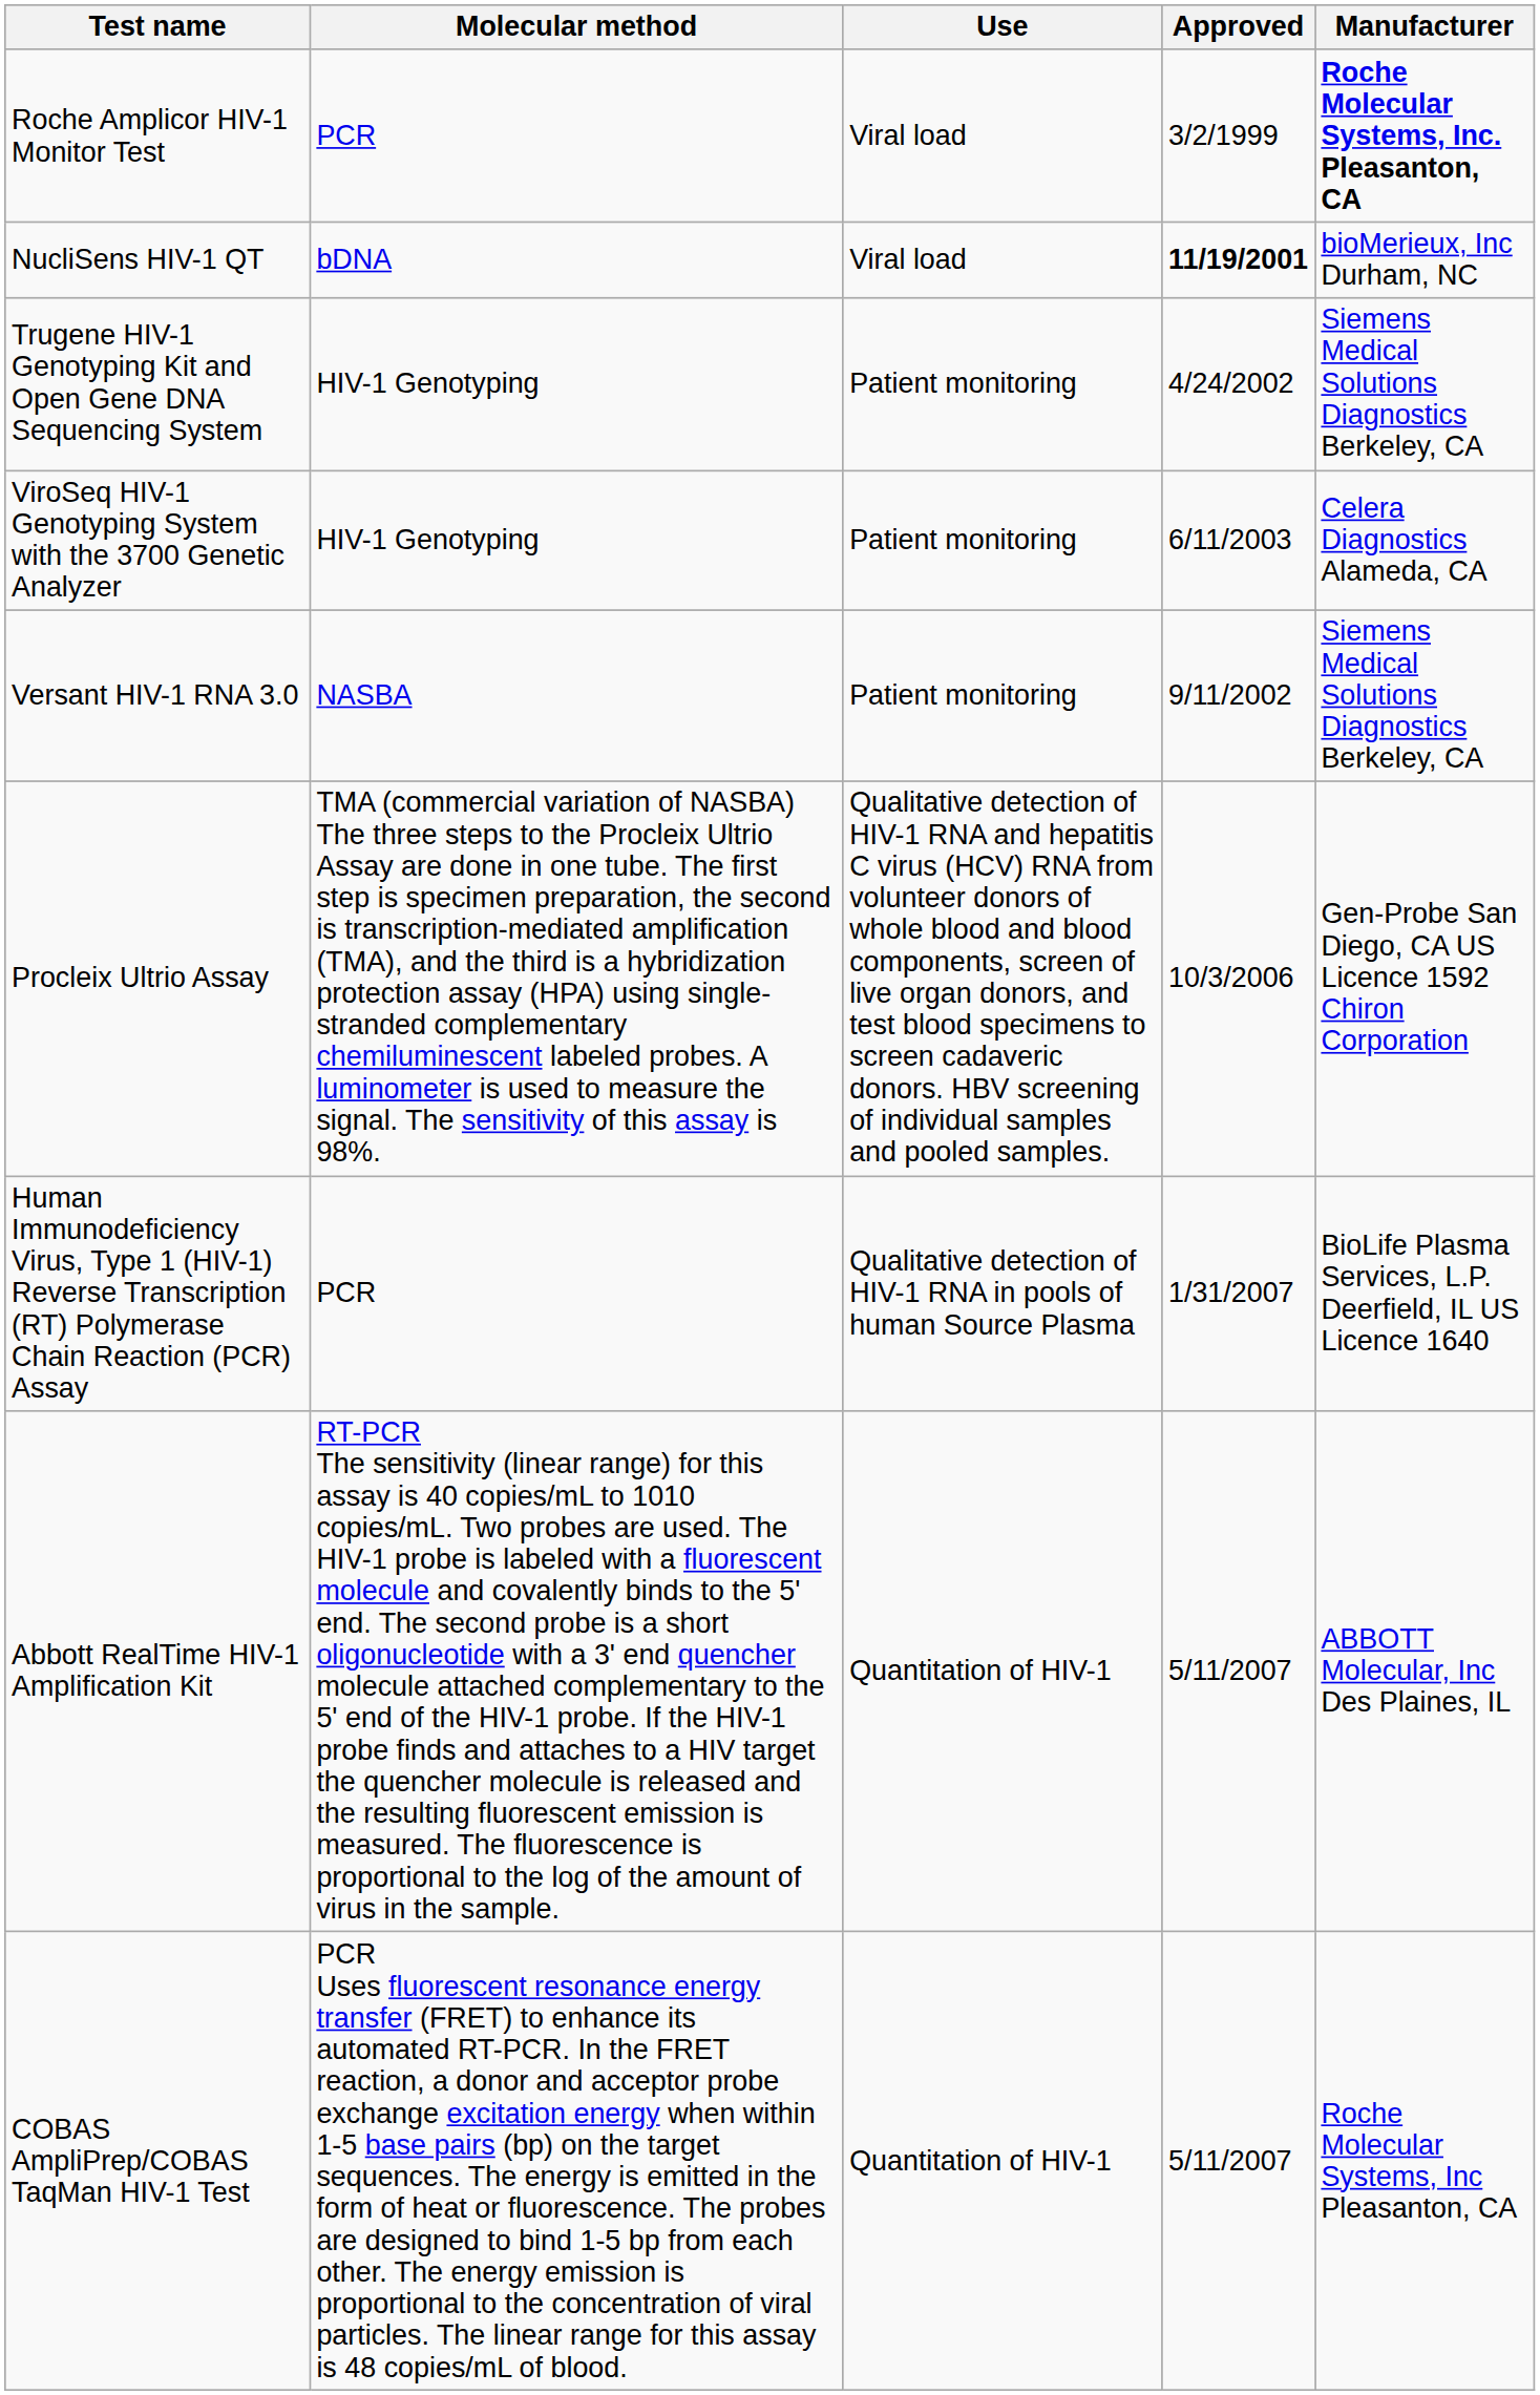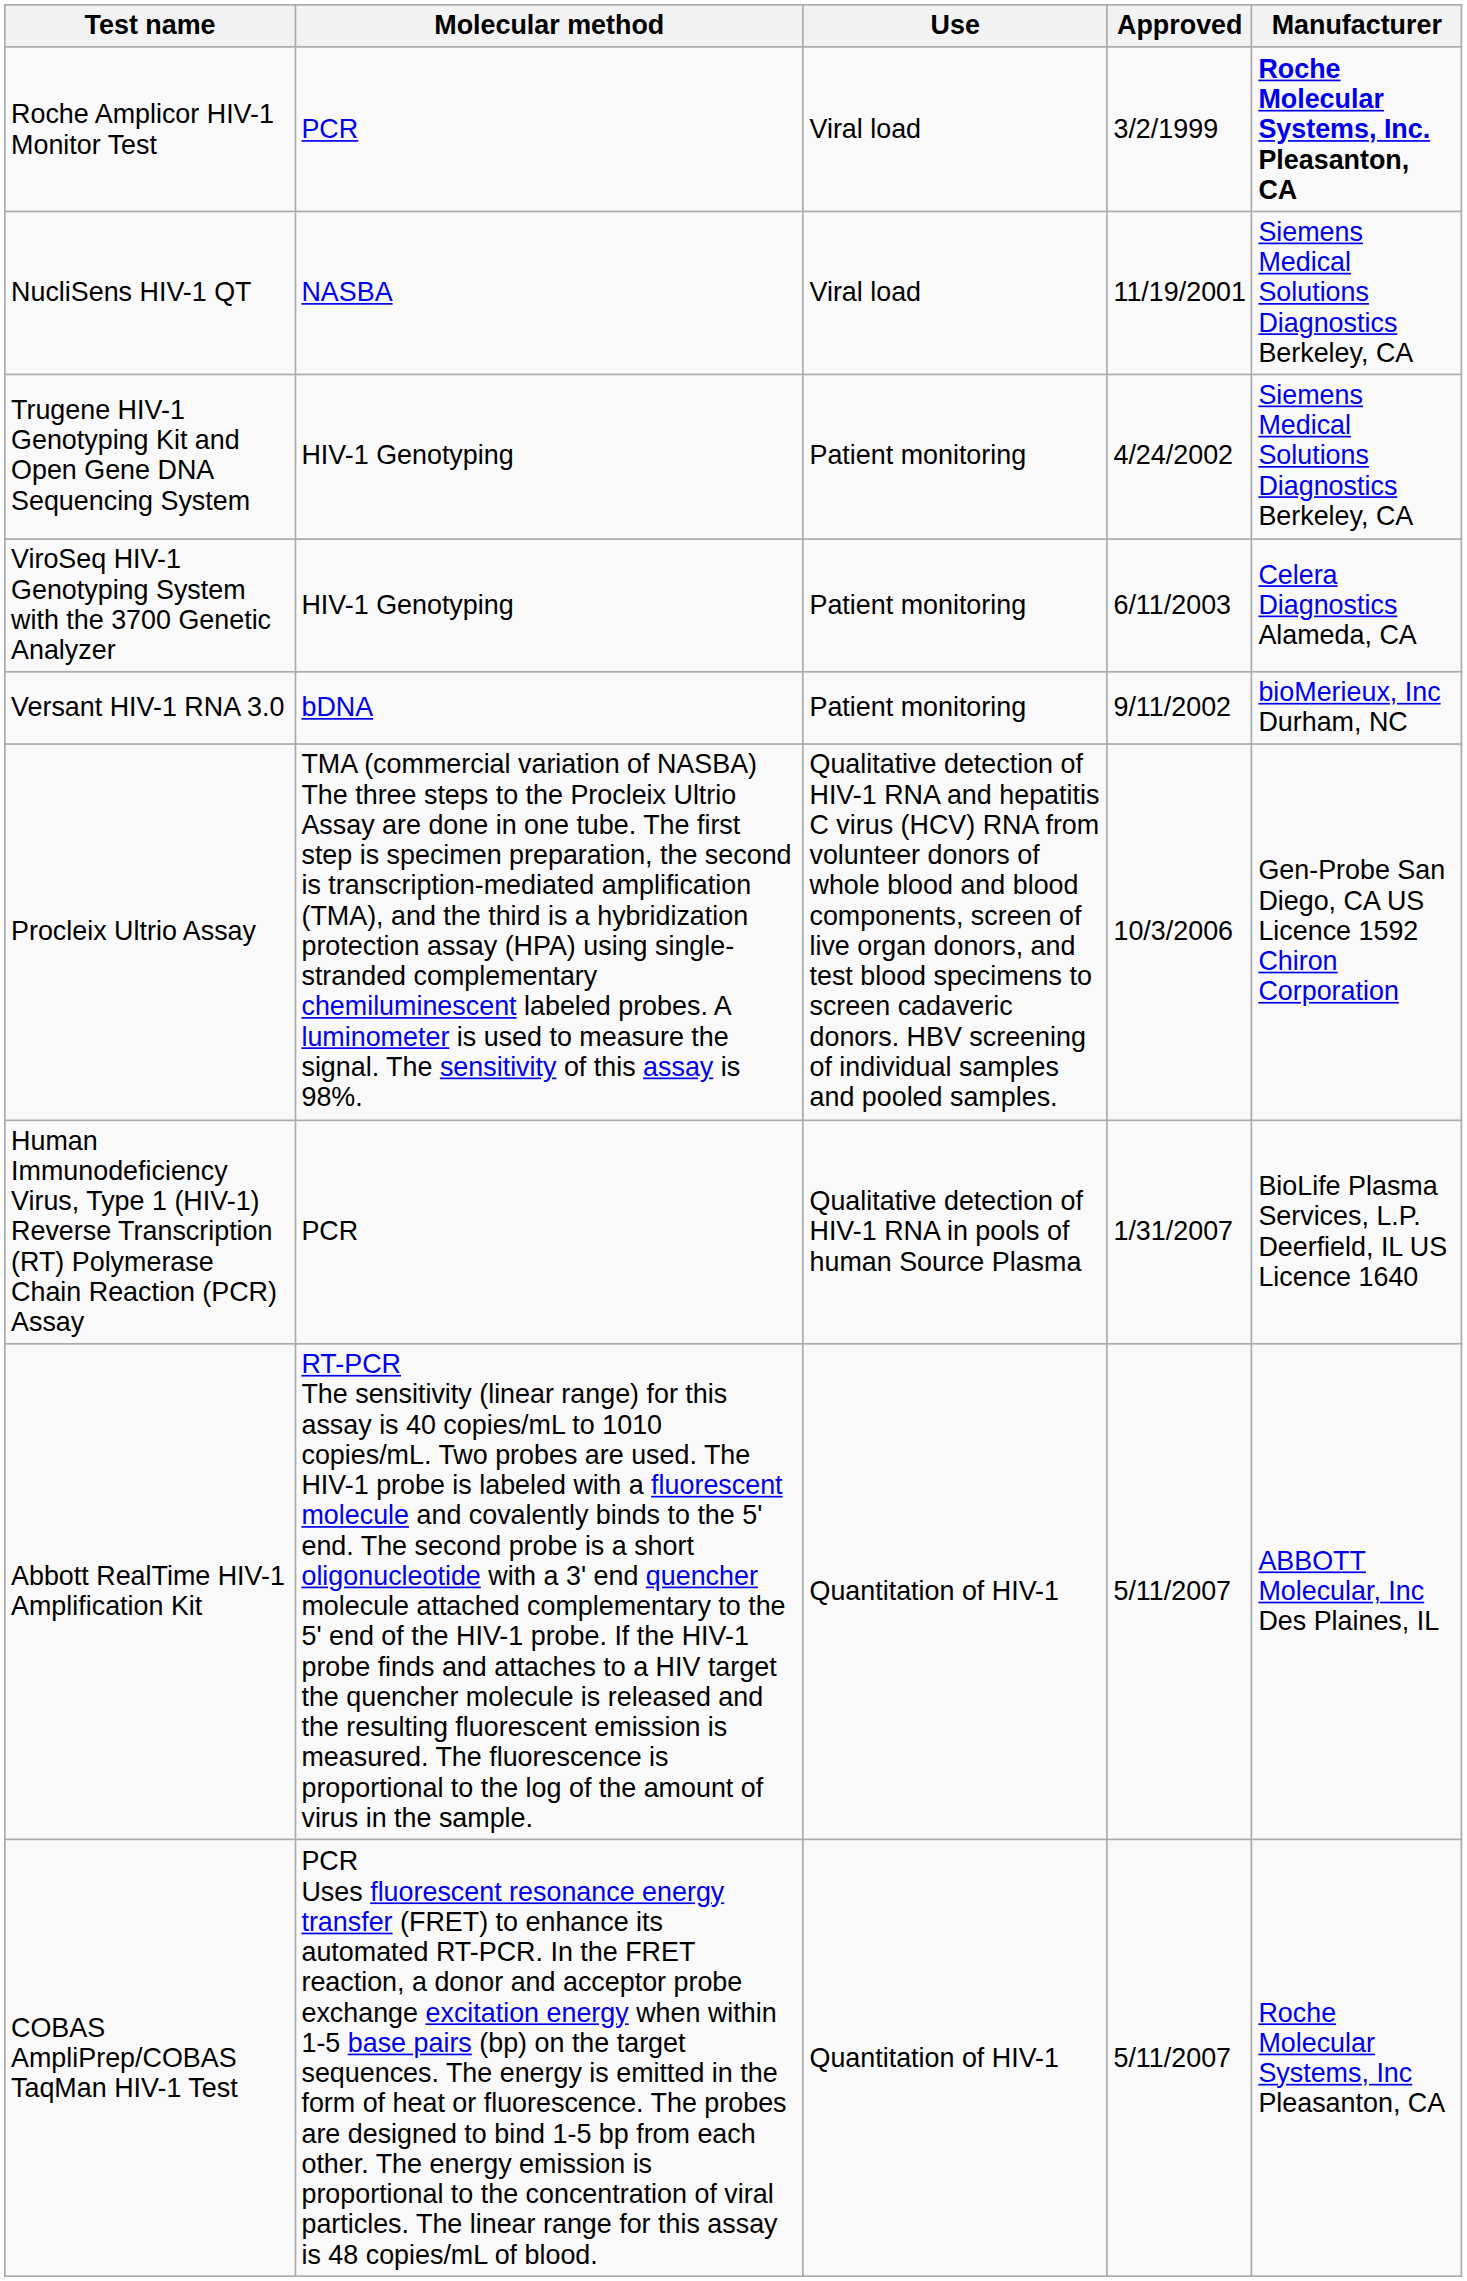 <table class="wikitable">
 <tr>
 <th>Test name</th>
 <th>Molecular method</th>
 <th>Use</th>
 <th>Approved</th>
 <th>Manufacturer</th>
 </tr>
 <tr>
 <td>Roche Amplicor HIV-1 Monitor Test</td>
 <td><a href='#'>PCR</a></td>
 <td>Viral load</td>
 <td>3/2/1999</td>
 <td><strong><a href='#'>Roche Molecular Systems, Inc.</a> Pleasanton, CA</strong></td>
 </tr>
 <tr>
 <td>NucliSens HIV-1 QT</td>
-<td><a href='#'>bDNA</a></td>
+<td><a href='#'>NASBA</a></td>
 <td>Viral load</td>
-<td><strong>11/19/2001</strong></td>
-<td><a href='#'>bioMerieux, Inc</a> Durham, NC</td>
+<td>11/19/2001</td>
+<td><a href='#'>Siemens Medical Solutions Diagnostics</a>    Berkeley, CA</td>
 </tr>
 <tr>
 <td>Trugene HIV-1 Genotyping Kit and Open Gene DNA Sequencing System</td>
 <td>HIV-1 Genotyping</td>
 <td>Patient monitoring</td>
 <td>4/24/2002</td>
 <td><a href='#'>Siemens Medical Solutions Diagnostics</a>    Berkeley, CA</td>
 </tr>
 <tr>
 <td>ViroSeq HIV-1 Genotyping System with the 3700 Genetic Analyzer</td>
 <td>HIV-1 Genotyping</td>
 <td>Patient monitoring</td>
 <td>6/11/2003</td>
 <td><a href='#'>Celera Diagnostics</a>     Alameda, CA</td>
 </tr>
 <tr>
 <td>Versant HIV-1 RNA 3.0</td>
-<td><a href='#'>NASBA</a></td>
+<td><a href='#'>bDNA</a></td>
 <td>Patient monitoring</td>
 <td>9/11/2002</td>
-<td><a href='#'>Siemens Medical Solutions Diagnostics</a>    Berkeley, CA</td>
+<td><a href='#'>bioMerieux, Inc</a> Durham, NC</td>
 </tr>
 <tr>
 <td>Procleix Ultrio Assay</td>
 <td>TMA (commercial variation of NASBA)<br>The three steps to the Procleix Ultrio Assay are done in one tube. The first step is specimen preparation, the second is transcription-mediated amplification (TMA), and the third is a hybridization protection assay (HPA) using single-stranded complementary <a href='#'>chemiluminescent</a> labeled probes.  A <a href='#'>luminometer</a> is used to measure the signal.  The <a href='#'>sensitivity</a> of this <a href='#'>assay</a> is 98%.</td>
 <td>Qualitative detection of HIV-1 RNA and hepatitis C virus (HCV) RNA from volunteer donors of whole blood and blood components, screen of live organ donors, and test blood specimens to screen cadaveric donors. HBV screening of individual samples and pooled samples.</td>
 <td>10/3/2006</td>
 <td>Gen-Probe San Diego, CA   US Licence 1592       <a href='#'>Chiron Corporation</a></td>
 </tr>
 <tr>
 <td>Human Immunodeficiency Virus, Type 1 (HIV-1) Reverse Transcription (RT) Polymerase Chain Reaction (PCR) Assay</td>
 <td>PCR</td>
 <td>Qualitative detection of HIV-1 RNA in pools of human Source Plasma</td>
 <td>1/31/2007</td>
 <td>BioLife Plasma Services, L.P.   Deerfield, IL    US Licence 1640</td>
 </tr>
 <tr>
 <td>Abbott RealTime HIV-1 Amplification Kit</td>
 <td><a href='#'>RT-PCR</a><br>The sensitivity (linear range) for this assay is 40 copies/mL to 1010 copies/mL.  Two probes are used.  The HIV-1 probe is labeled with a <a href='#'>fluorescent molecule</a> and covalently binds to the 5' end.  The second probe is a short <a href='#'>oligonucleotide</a> with a 3' end <a href='#'>quencher</a> molecule attached complementary to the 5' end of the HIV-1 probe.  If the HIV-1 probe finds and attaches to a HIV target the quencher molecule is released and the resulting fluorescent emission is measured.  The fluorescence is proportional to the log of the amount of virus in the sample.</td>
 <td>Quantitation of HIV-1</td>
 <td>5/11/2007</td>
 <td><a href='#'>ABBOTT Molecular, Inc</a>     Des Plaines, IL</td>
 </tr>
 <tr>
 <td>COBAS AmpliPrep/COBAS TaqMan HIV-1 Test</td>
 <td>PCR<br>Uses <a href='#'>fluorescent resonance energy transfer</a> (FRET) to enhance its automated RT-PCR.  In the FRET reaction, a donor and acceptor probe exchange <a href='#'>excitation energy</a> when within 1-5 <a href='#'>base pairs</a> (bp) on the target sequences.  The energy is emitted in the form of heat or fluorescence.  The probes are designed to bind 1-5 bp from each other.  The energy emission is proportional to the concentration of viral particles. The linear range for this assay is 48 copies/mL of blood.</td>
 <td>Quantitation of HIV-1</td>
 <td>5/11/2007</td>
 <td><a href='#'>Roche Molecular Systems, Inc</a>     Pleasanton, CA</td>
 </tr>
 </table>
